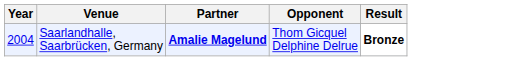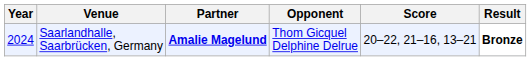 <table class="sortable wikitable" style="font-size: 90%;">
 <tr>
 <th>Year</th>
 <th>Venue</th>
 <th>Partner</th>
 <th>Opponent</th>
+<th>Score</th>
 <th>Result</th>
 </tr>
 <tr style="background:#ECF2FF">
-<td align="center"><a href='#'>2004</a></td>
+<td align="center"><a href='#'>2024</a></td>
 <td align="left"><a href='#'>Saarlandhalle</a>,<br><a href='#'>Saarbrücken</a>, Germany</td>
 <td align="left"><strong> <a href='#'>Amalie Magelund</a></strong></td>
 <td align="left"> <a href='#'>Thom Gicquel</a><br> <a href='#'>Delphine Delrue</a></td>
+<td align="left">20–22, 21–16, 13–21</td>
 <td style="text-align:left; background:white"> <strong>Bronze</strong></td>
 </tr>
 </table>
